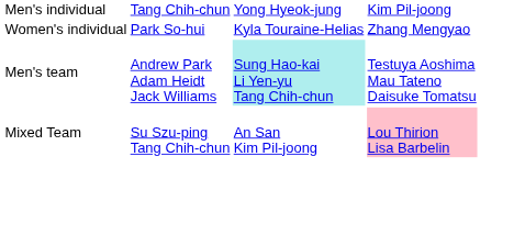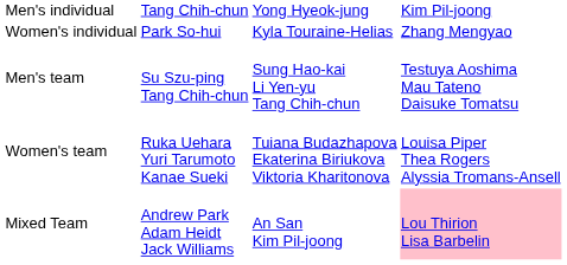 <table>
 <tr>
 <td>Men's individual</td>
 <td><a href='#'>Tang Chih-chun</a><br></td>
 <td><a href='#'>Yong Hyeok-jung</a><br></td>
 <td><a href='#'>Kim Pil-joong</a><br></td>
 </tr>
 <tr>
 <td>Women's individual</td>
 <td><a href='#'>Park So-hui</a><br></td>
 <td><a href='#'>Kyla Touraine-Helias</a><br></td>
 <td><a href='#'>Zhang Mengyao</a><br></td>
 </tr>
 <tr>
 <td>Men's team</td>
-<td><br><a href='#'>Andrew Park</a><br><a href='#'>Adam Heidt</a><br><a href='#'>Jack Williams</a></td>
-<td style="background: paleturquoise;"><br><a href='#'>Sung Hao-kai</a><br><a href='#'>Li Yen-yu</a><br><a href='#'>Tang Chih-chun</a></td>
+<td><br><a href='#'>Su Szu-ping</a><br><a href='#'>Tang Chih-chun</a></td>
+<td><br><a href='#'>Sung Hao-kai</a><br><a href='#'>Li Yen-yu</a><br><a href='#'>Tang Chih-chun</a></td>
 <td><br><a href='#'>Testuya Aoshima</a><br><a href='#'>Mau Tateno</a><br><a href='#'>Daisuke Tomatsu</a></td>
 </tr>
 <tr>
+<td>Women's team</td>
+<td><br><a href='#'>Ruka Uehara</a><br><a href='#'>Yuri Tarumoto</a><br><a href='#'>Kanae Sueki</a></td>
+<td><br><a href='#'>Tuiana Budazhapova</a><br><a href='#'>Ekaterina Biriukova</a><br><a href='#'>Viktoria Kharitonova</a></td>
+<td><br><a href='#'>Louisa Piper</a><br><a href='#'>Thea Rogers</a><br><a href='#'>Alyssia Tromans-Ansell</a></td>
+</tr>
+<tr>
 <td>Mixed Team</td>
-<td><br><a href='#'>Su Szu-ping</a><br><a href='#'>Tang Chih-chun</a></td>
+<td><br><a href='#'>Andrew Park</a><br><a href='#'>Adam Heidt</a><br><a href='#'>Jack Williams</a></td>
 <td><br><a href='#'>An San</a><br><a href='#'>Kim Pil-joong</a></td>
 <td style="background: pink;"><br><a href='#'>Lou Thirion</a><br><a href='#'>Lisa Barbelin</a></td>
 </tr>
 </table>
